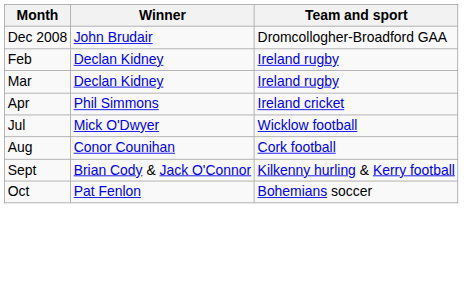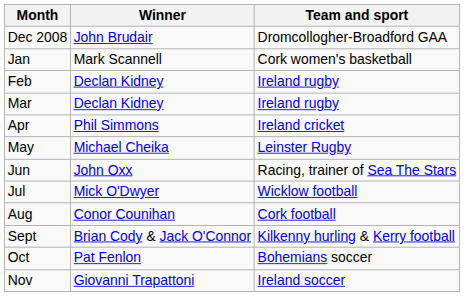 <table class="wikitable">
 <tr>
 <th>Month</th>
 <th>Winner</th>
 <th>Team and sport</th>
 </tr>
 <tr>
 <td>Dec 2008</td>
 <td><a href='#'>John Brudair</a></td>
 <td>Dromcollogher-Broadford GAA</td>
+</tr>
+<tr>
+<td>Jan</td>
+<td>Mark Scannell</td>
+<td>Cork women's basketball</td>
 </tr>
 <tr>
 <td>Feb</td>
 <td><a href='#'>Declan Kidney</a></td>
 <td><a href='#'>Ireland rugby</a></td>
 </tr>
 <tr>
 <td>Mar</td>
 <td><a href='#'>Declan Kidney</a></td>
 <td><a href='#'>Ireland rugby</a></td>
 </tr>
 <tr>
 <td>Apr</td>
 <td><a href='#'>Phil Simmons</a></td>
 <td><a href='#'>Ireland cricket</a></td>
+</tr>
+<tr>
+<td>May</td>
+<td><a href='#'>Michael Cheika</a></td>
+<td><a href='#'>Leinster Rugby</a></td>
+</tr>
+<tr>
+<td>Jun</td>
+<td><a href='#'>John Oxx</a></td>
+<td>Racing, trainer of <a href='#'>Sea The Stars</a></td>
 </tr>
 <tr>
 <td>Jul</td>
 <td><a href='#'>Mick O'Dwyer</a></td>
 <td><a href='#'>Wicklow football</a></td>
 </tr>
 <tr>
 <td>Aug</td>
 <td><a href='#'>Conor Counihan</a></td>
 <td><a href='#'>Cork football</a></td>
 </tr>
 <tr>
 <td>Sept</td>
 <td><a href='#'>Brian Cody</a> & <a href='#'>Jack O'Connor</a></td>
 <td><a href='#'>Kilkenny hurling</a> & <a href='#'>Kerry football</a></td>
 </tr>
 <tr>
 <td>Oct</td>
 <td><a href='#'>Pat Fenlon</a></td>
 <td><a href='#'>Bohemians</a> soccer</td>
 </tr>
+<tr>
+<td>Nov</td>
+<td><a href='#'>Giovanni Trapattoni</a></td>
+<td><a href='#'>Ireland soccer</a></td>
+</tr>
 </table>
